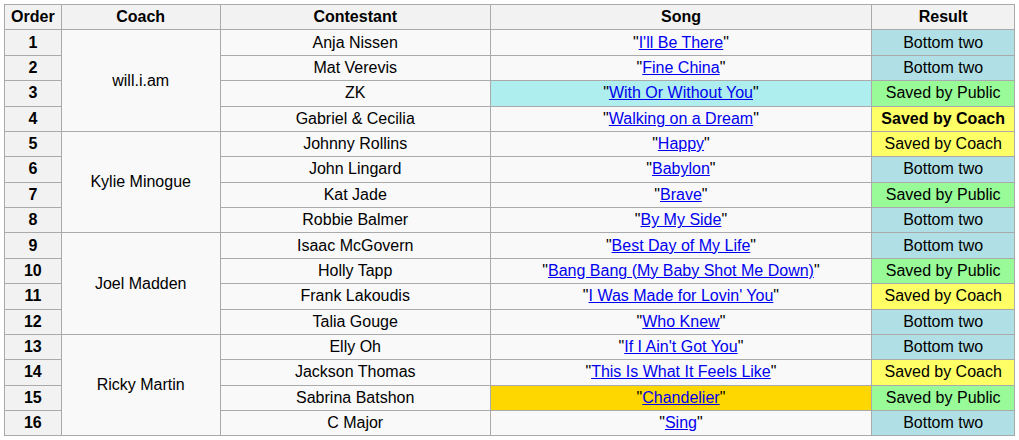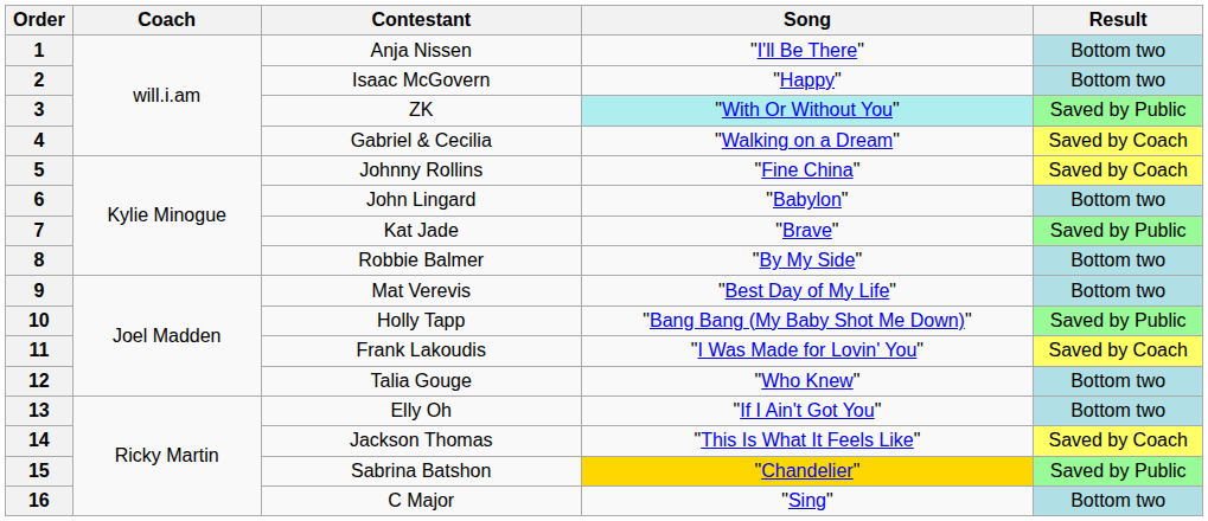 <table class="wikitable" style="text-align:center; width:80%;">
 <tr>
 <th width="1%">Order</th>
 <th width="10%">Coach</th>
 <th width="17%">Contestant</th>
 <th width="24%">Song</th>
 <th width="9%">Result</th>
 </tr>
 <tr>
 <th scope="row">1</th>
 <td rowspan="4">will.i.am</td>
 <td>Anja Nissen</td>
 <td>"<a href='#'>I'll Be There</a>"</td>
 <td style="background:#B0E0E6;">Bottom two</td>
 </tr>
 <tr>
 <th scope="row">2</th>
-<td>Mat Verevis</td>
-<td>"<a href='#'>Fine China</a>"</td>
+<td>Isaac McGovern</td>
+<td>"<a href='#'>Happy</a>"</td>
 <td style="background:#B0E0E6;">Bottom two</td>
 </tr>
 <tr>
 <th scope="row">3</th>
 <td>ZK</td>
 <td style="background: paleturquoise;">"<a href='#'>With Or Without You</a>"</td>
 <td style="background:palegreen">Saved by Public</td>
 </tr>
 <tr>
 <th scope="row">4</th>
 <td>Gabriel & Cecilia</td>
 <td>"<a href='#'>Walking on a Dream</a>"</td>
-<td style="background:#FFFF66;"><strong>Saved by Coach</strong></td>
+<td style="background:#FFFF66;">Saved by Coach</td>
 </tr>
 <tr>
 <th scope="row">5</th>
 <td rowspan="4">Kylie Minogue</td>
 <td>Johnny Rollins</td>
-<td>"<a href='#'>Happy</a>"</td>
+<td>"<a href='#'>Fine China</a>"</td>
 <td style="background:#FFFF66;">Saved by Coach</td>
 </tr>
 <tr>
 <th scope="row">6</th>
 <td>John Lingard</td>
 <td>"<a href='#'>Babylon</a>"</td>
 <td style="background:#B0E0E6;">Bottom two</td>
 </tr>
 <tr>
 <th scope="row">7</th>
 <td>Kat Jade</td>
 <td>"<a href='#'>Brave</a>"</td>
 <td style="background:palegreen">Saved by Public</td>
 </tr>
 <tr>
 <th scope="row">8</th>
 <td>Robbie Balmer</td>
 <td>"<a href='#'>By My Side</a>"</td>
 <td style="background:#B0E0E6;">Bottom two</td>
 </tr>
 <tr>
 <th scope="row">9</th>
 <td rowspan="4">Joel Madden</td>
-<td>Isaac McGovern</td>
+<td>Mat Verevis</td>
 <td>"<a href='#'>Best Day of My Life</a>"</td>
 <td style="background:#B0E0E6;">Bottom two</td>
 </tr>
 <tr>
 <th scope="row">10</th>
 <td>Holly Tapp</td>
 <td>"<a href='#'>Bang Bang (My Baby Shot Me Down)</a>"</td>
 <td style="background:palegreen">Saved by Public</td>
 </tr>
 <tr>
 <th scope="row">11</th>
 <td>Frank Lakoudis</td>
 <td>"<a href='#'>I Was Made for Lovin' You</a>"</td>
 <td style="background:#FFFF66;">Saved by Coach</td>
 </tr>
 <tr>
 <th scope="row">12</th>
 <td>Talia Gouge</td>
 <td>"<a href='#'>Who Knew</a>"</td>
 <td style="background:#B0E0E6;">Bottom two</td>
 </tr>
 <tr>
 <th scope="row">13</th>
 <td rowspan="4">Ricky Martin</td>
 <td>Elly Oh</td>
 <td>"<a href='#'>If I Ain't Got You</a>"</td>
 <td style="background:#B0E0E6;">Bottom two</td>
 </tr>
 <tr>
 <th scope="row">14</th>
 <td>Jackson Thomas</td>
 <td>"<a href='#'>This Is What It Feels Like</a>"</td>
 <td style="background:#FFFF66;">Saved by Coach</td>
 </tr>
 <tr>
 <th scope="row">15</th>
 <td>Sabrina Batshon</td>
 <td style="background:gold;">"<a href='#'>Chandelier</a>"</td>
 <td style="background:palegreen">Saved by Public</td>
 </tr>
 <tr>
 <th scope="row">16</th>
 <td>C Major</td>
 <td>"<a href='#'>Sing</a>"</td>
 <td style="background:#B0E0E6;">Bottom two</td>
 </tr>
 </table>
